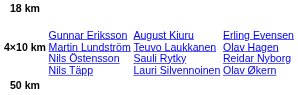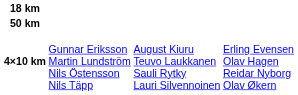 <table>
 <tr>
 <th scope="row">18 km<br></th>
+<td></td>
+<td></td>
+<td></td>
+</tr>
+<tr>
+<th scope="row">50 km<br></th>
 <td></td>
 <td></td>
 <td></td>
 </tr>
 <tr>
 <th scope="row">4×10 km<br></th>
 <td><br><a href='#'>Gunnar Eriksson</a><br><a href='#'>Martin Lundström</a><br><a href='#'>Nils Östensson</a><br><a href='#'>Nils Täpp</a></td>
 <td><br><a href='#'>August Kiuru</a><br><a href='#'>Teuvo Laukkanen</a><br><a href='#'>Sauli Rytky</a><br><a href='#'>Lauri Silvennoinen</a></td>
 <td><br><a href='#'>Erling Evensen</a><br><a href='#'>Olav Hagen</a><br><a href='#'>Reidar Nyborg</a><br><a href='#'>Olav Økern</a></td>
 </tr>
-<tr>
-<th scope="row">50 km<br></th>
-<td></td>
-<td></td>
-<td></td>
-</tr>
 </table>
